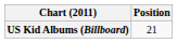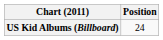 <table class="wikitable sortable plainrowheaders" style="text-align:center">
 <tr>
 <th>Chart (2011)</th>
 <th>Position</th>
 </tr>
 <tr>
 <th scope="row">US Kid Albums (<em>Billboard</em>)</th>
-<td>21</td>
+<td>24</td>
 </tr>
 </table>
